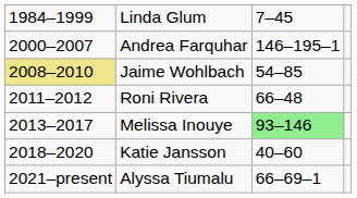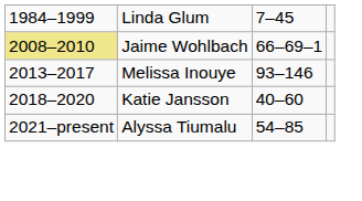 <table class="wikitable">
 <tr style="text-align:center;">
 </tr>
 <tr>
 <td>1984–1999</td>
 <td>Linda Glum</td>
 <td>7–45</td>
 <td></td>
 </tr>
 <tr>
-<td>2000–2007</td>
-<td>Andrea Farquhar</td>
-<td>146–195–1</td>
-<td></td>
-</tr>
-<tr>
 <td style="background: khaki;">2008–2010</td>
 <td>Jaime Wohlbach</td>
-<td>54–85</td>
-<td></td>
-</tr>
-<tr>
-<td>2011–2012</td>
-<td>Roni Rivera</td>
-<td>66–48</td>
+<td>66–69–1</td>
 <td></td>
 </tr>
 <tr>
 <td>2013–2017</td>
 <td>Melissa Inouye</td>
-<td style="background: lightgreen;">93–146</td>
+<td>93–146</td>
 <td></td>
 </tr>
 <tr>
 <td>2018–2020</td>
 <td>Katie Jansson</td>
 <td>40–60</td>
 <td></td>
 </tr>
 <tr>
 <td>2021–present</td>
 <td>Alyssa Tiumalu</td>
-<td>66–69–1</td>
+<td>54–85</td>
 <td></td>
 </tr>
 </table>
